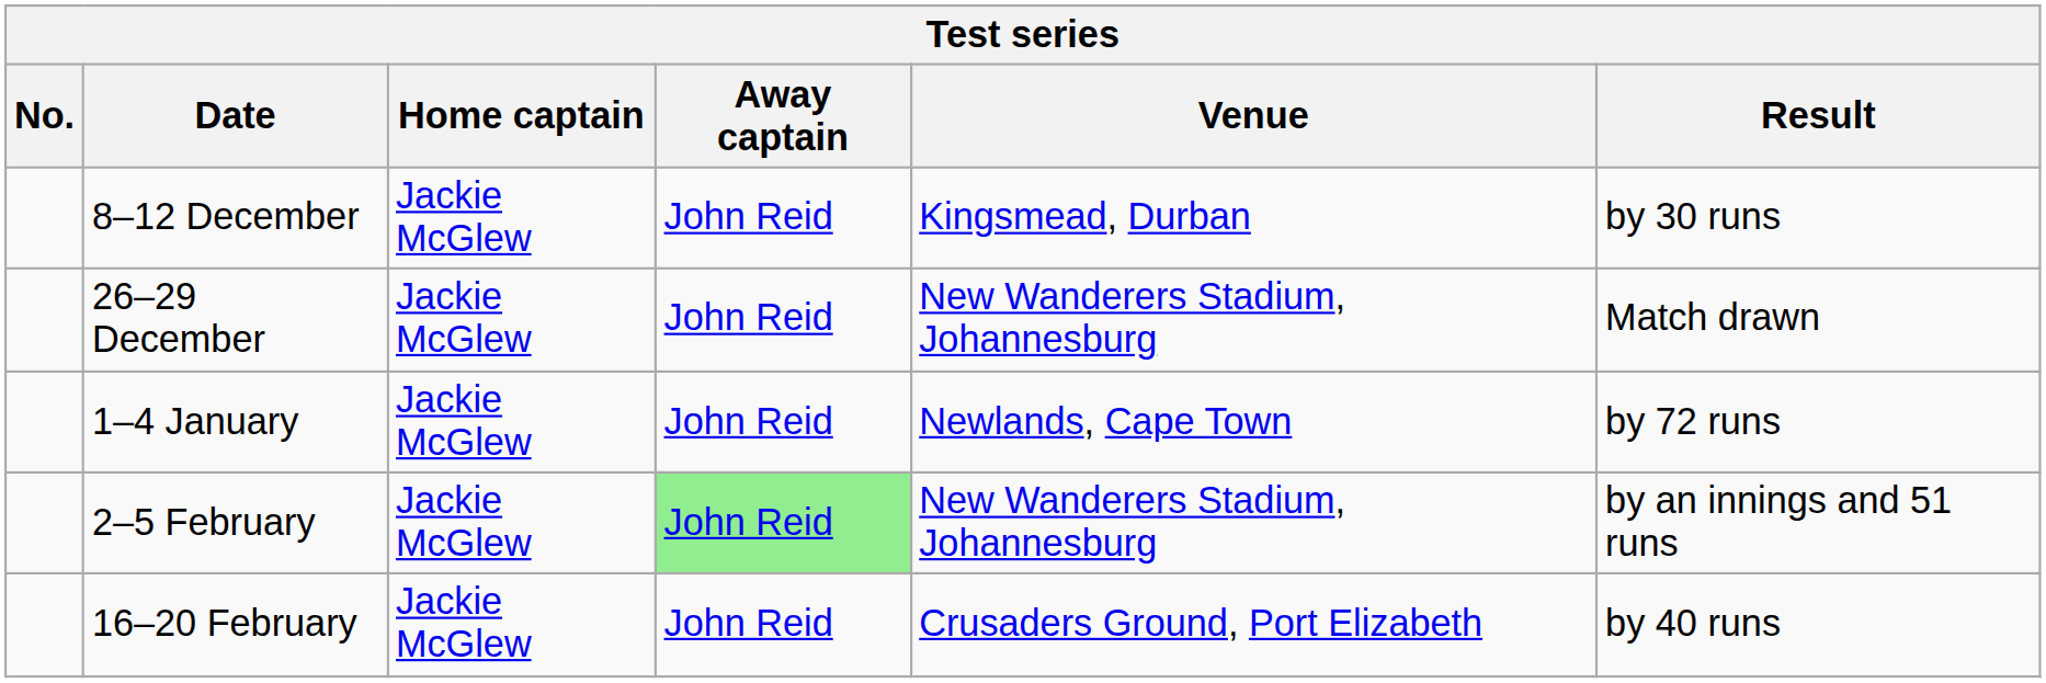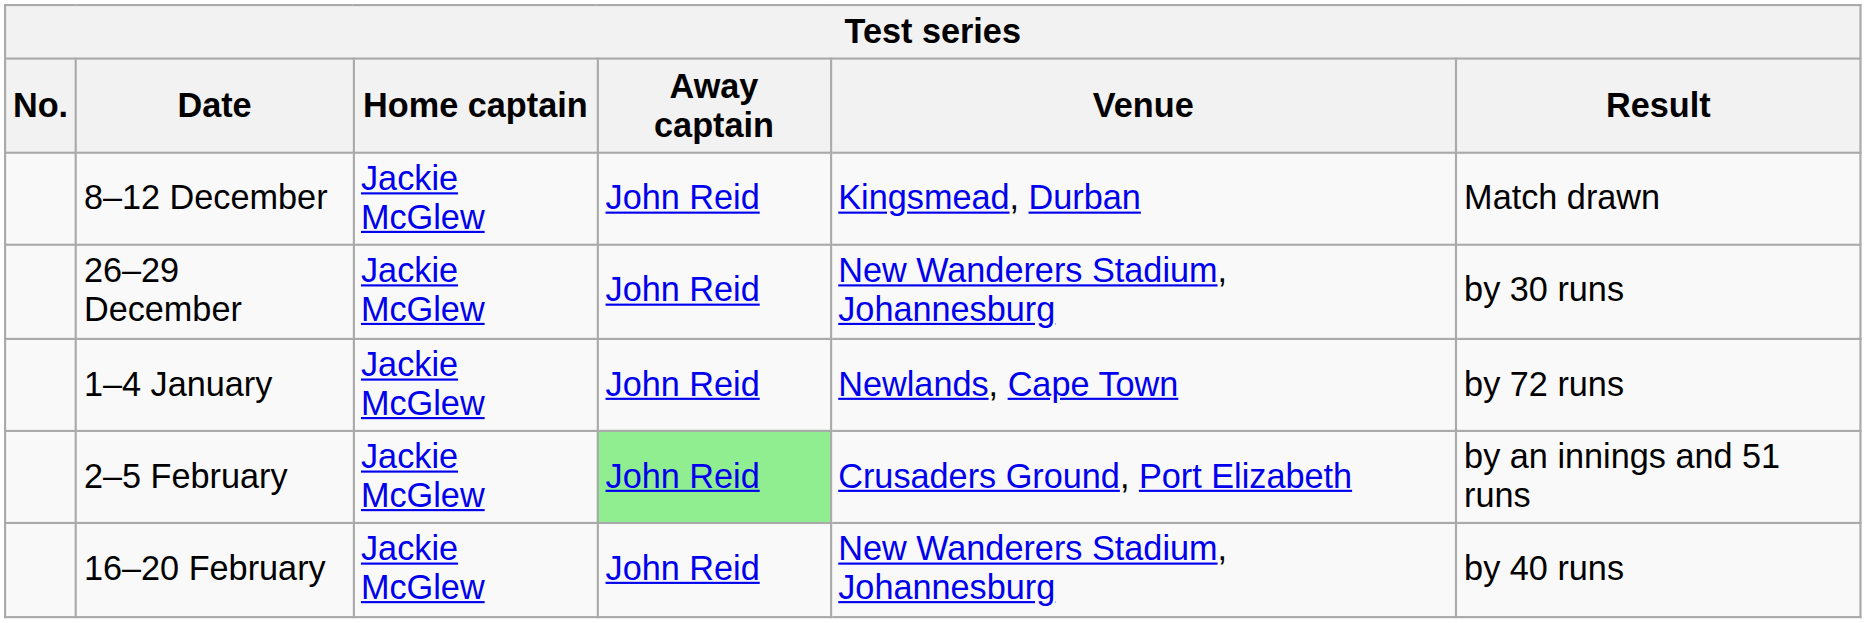 <table class="wikitable">
 <tr>
 <th colspan="9">Test series</th>
 </tr>
 <tr>
 <th>No.</th>
 <th>Date</th>
 <th>Home captain</th>
 <th>Away captain</th>
 <th>Venue</th>
 <th>Result</th>
 </tr>
 <tr>
 <td></td>
 <td>8–12 December</td>
 <td><a href='#'>Jackie McGlew</a></td>
 <td><a href='#'>John Reid</a></td>
 <td><a href='#'>Kingsmead</a>, <a href='#'>Durban</a></td>
-<td> by 30 runs</td>
+<td>Match drawn</td>
 </tr>
 <tr>
 <td></td>
 <td>26–29 December</td>
 <td><a href='#'>Jackie McGlew</a></td>
 <td><a href='#'>John Reid</a></td>
 <td><a href='#'>New Wanderers Stadium</a>, <a href='#'>Johannesburg</a></td>
-<td>Match drawn</td>
+<td> by 30 runs</td>
 </tr>
 <tr>
 <td></td>
 <td>1–4 January</td>
 <td><a href='#'>Jackie McGlew</a></td>
 <td><a href='#'>John Reid</a></td>
 <td><a href='#'>Newlands</a>, <a href='#'>Cape Town</a></td>
 <td> by 72 runs</td>
 </tr>
 <tr>
 <td></td>
 <td>2–5 February</td>
 <td><a href='#'>Jackie McGlew</a></td>
 <td style="background: lightgreen;"><a href='#'>John Reid</a></td>
-<td><a href='#'>New Wanderers Stadium</a>, <a href='#'>Johannesburg</a></td>
+<td><a href='#'>Crusaders Ground</a>, <a href='#'>Port Elizabeth</a></td>
 <td> by an innings and 51 runs</td>
 </tr>
 <tr>
 <td></td>
 <td>16–20 February</td>
 <td><a href='#'>Jackie McGlew</a></td>
 <td><a href='#'>John Reid</a></td>
-<td><a href='#'>Crusaders Ground</a>, <a href='#'>Port Elizabeth</a></td>
+<td><a href='#'>New Wanderers Stadium</a>, <a href='#'>Johannesburg</a></td>
 <td> by 40 runs</td>
 </tr>
 </table>
